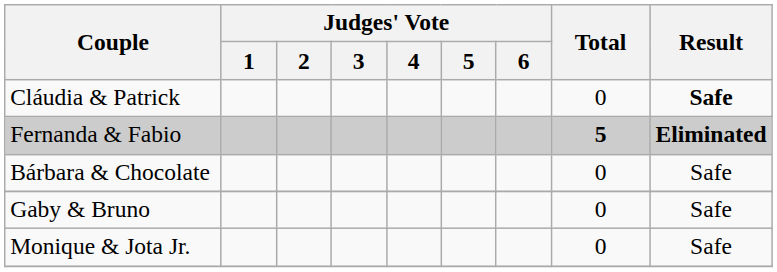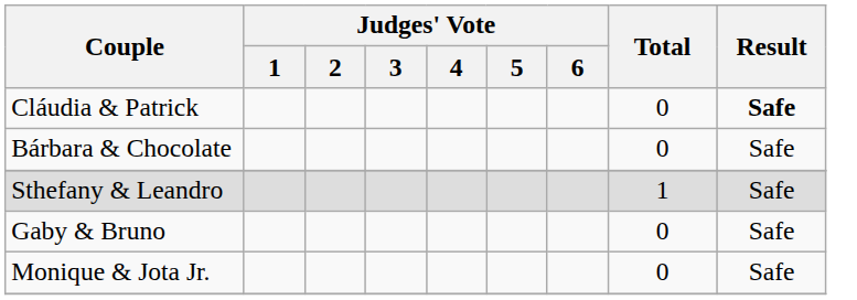 <table class="wikitable" style="text-align:center;">
 <tr>
 <th rowspan=2 width="140">Couple</th>
 <th colspan=6 width="180">Judges' Vote</th>
 <th rowspan=2 width="060">Total</th>
 <th rowspan=2 width="060">Result</th>
 </tr>
 <tr>
 <th width="30">1</th>
 <th width="30">2</th>
 <th width="30">3</th>
 <th width="30">4</th>
 <th width="30">5</th>
 <th width="30">6</th>
 </tr>
 <tr>
 <td align="left">Cláudia & Patrick</td>
 <td></td>
 <td></td>
 <td></td>
 <td></td>
 <td></td>
 <td></td>
 <td>0</td>
 <td><strong>Safe</strong></td>
 </tr>
-<tr bgcolor="CCCCCC">
-<td align="left">Fernanda & Fabio</td>
-<td></td>
-<td></td>
-<td></td>
-<td></td>
-<td></td>
-<td></td>
-<td><strong>5</strong></td>
-<td><strong>Eliminated</strong></td>
-</tr>
 <tr>
 <td align="left">Bárbara & Chocolate</td>
 <td></td>
 <td></td>
 <td></td>
 <td></td>
 <td></td>
 <td></td>
 <td>0</td>
 <td>Safe</td>
 </tr>
 <tr>
+</tr>
+<tr bgcolor="DDDDDD">
+<td align="left">Sthefany & Leandro</td>
+<td></td>
+<td></td>
+<td></td>
+<td></td>
+<td></td>
+<td></td>
+<td>1</td>
+<td>Safe</td>
 </tr>
 <tr>
 <td align="left">Gaby & Bruno</td>
 <td></td>
 <td></td>
 <td></td>
 <td></td>
 <td></td>
 <td></td>
 <td>0</td>
 <td>Safe</td>
 </tr>
 <tr>
 <td align="left">Monique & Jota Jr.</td>
 <td></td>
 <td></td>
 <td></td>
 <td></td>
 <td></td>
 <td></td>
 <td>0</td>
 <td>Safe</td>
 </tr>
 <tr>
 </tr>
 </table>
